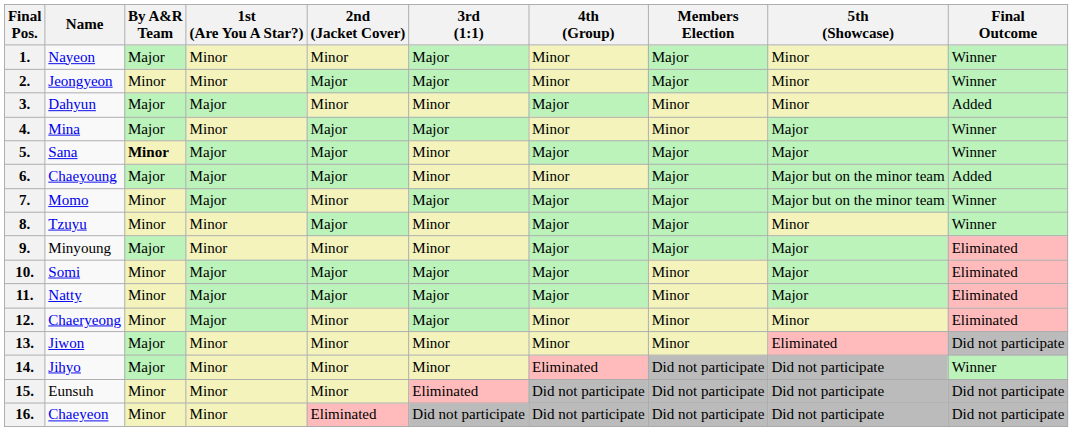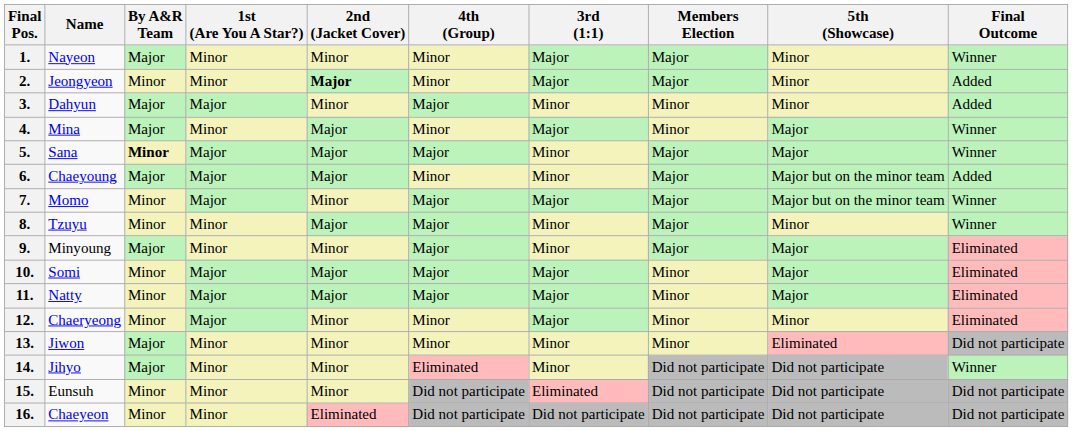 <table class="wikitable sortable">
 <tr>
 <th>Final<br>Pos.</th>
 <th>Name</th>
 <th>By A&R<br>Team</th>
 <th>1st<br>(Are You A Star?)</th>
 <th>2nd<br>(Jacket Cover)</th>
+<th>4th<br>(Group)</th>
 <th>3rd<br>(1:1)</th>
-<th>4th<br>(Group)</th>
 <th>Members<br>Election</th>
 <th>5th<br>(Showcase)</th>
 <th>Final<br>Outcome</th>
 </tr>
 <tr>
 <th>1.</th>
 <td><a href='#'>Nayeon</a></td>
 <td bgcolor="#BBF3BB">Major</td>
 <td bgcolor="#F3F3BB">Minor</td>
 <td bgcolor="#F3F3BB">Minor</td>
+<td bgcolor="#F3F3BB">Minor</td>
 <td bgcolor="#BBF3BB">Major</td>
-<td bgcolor="#F3F3BB">Minor</td>
 <td bgcolor="#BBF3BB">Major</td>
 <td bgcolor="#F3F3BB">Minor</td>
 <td bgcolor="#BBF3BB">Winner</td>
 </tr>
 <tr>
 <th>2.</th>
 <td><a href='#'>Jeongyeon</a></td>
 <td bgcolor="#F3F3BB">Minor</td>
 <td bgcolor="#F3F3BB">Minor</td>
+<td bgcolor="#BBF3BB"><strong>Major</strong></td>
+<td bgcolor="#F3F3BB">Minor</td>
 <td bgcolor="#BBF3BB">Major</td>
 <td bgcolor="#BBF3BB">Major</td>
 <td bgcolor="#F3F3BB">Minor</td>
-<td bgcolor="#BBF3BB">Major</td>
-<td bgcolor="#F3F3BB">Minor</td>
-<td bgcolor="#BBF3BB">Winner</td>
+<td bgcolor="#BBF3BB">Added</td>
 </tr>
 <tr>
 <th>3.</th>
 <td><a href='#'>Dahyun</a></td>
 <td bgcolor="#BBF3BB">Major</td>
 <td bgcolor="#BBF3BB">Major</td>
 <td bgcolor="#F3F3BB">Minor</td>
+<td bgcolor="#BBF3BB">Major</td>
 <td bgcolor="#F3F3BB">Minor</td>
-<td bgcolor="#BBF3BB">Major</td>
 <td bgcolor="#F3F3BB">Minor</td>
 <td bgcolor="#F3F3BB">Minor</td>
 <td bgcolor="#BBF3BB">Added</td>
 </tr>
 <tr>
 <th>4.</th>
 <td><a href='#'>Mina</a></td>
 <td bgcolor="#BBF3BB">Major</td>
 <td bgcolor="#F3F3BB">Minor</td>
 <td bgcolor="#BBF3BB">Major</td>
+<td bgcolor="#F3F3BB">Minor</td>
 <td bgcolor="#BBF3BB">Major</td>
-<td bgcolor="#F3F3BB">Minor</td>
 <td bgcolor="#F3F3BB">Minor</td>
 <td bgcolor="#BBF3BB">Major</td>
 <td bgcolor="#BBF3BB">Winner</td>
 </tr>
 <tr>
 <th>5.</th>
 <td><a href='#'>Sana</a></td>
 <td bgcolor="#F3F3BB"><strong>Minor</strong></td>
 <td bgcolor="#BBF3BB">Major</td>
 <td bgcolor="#BBF3BB">Major</td>
+<td bgcolor="#BBF3BB">Major</td>
 <td bgcolor="#F3F3BB">Minor</td>
-<td bgcolor="#BBF3BB">Major</td>
 <td bgcolor="#BBF3BB">Major</td>
 <td bgcolor="#BBF3BB">Major</td>
 <td bgcolor="#BBF3BB">Winner</td>
 </tr>
 <tr>
 <th>6.</th>
 <td><a href='#'>Chaeyoung</a></td>
 <td bgcolor="#BBF3BB">Major</td>
 <td bgcolor="#BBF3BB">Major</td>
 <td bgcolor="#BBF3BB">Major</td>
 <td bgcolor="#F3F3BB">Minor</td>
 <td bgcolor="#F3F3BB">Minor</td>
 <td bgcolor="#BBF3BB">Major</td>
 <td bgcolor="#BBF3BB">Major but on the minor team</td>
 <td bgcolor="#BBF3BB">Added</td>
 </tr>
 <tr>
 <th>7.</th>
 <td><a href='#'>Momo</a></td>
 <td bgcolor="#F3F3BB">Minor</td>
 <td bgcolor="#BBF3BB">Major</td>
 <td bgcolor="#F3F3BB">Minor</td>
 <td bgcolor="#BBF3BB">Major</td>
 <td bgcolor="#BBF3BB">Major</td>
 <td bgcolor="#BBF3BB">Major</td>
 <td bgcolor="#BBF3BB">Major but on the minor team</td>
 <td bgcolor="#BBF3BB">Winner</td>
 </tr>
 <tr>
 <th>8.</th>
 <td><a href='#'>Tzuyu</a></td>
 <td bgcolor="#F3F3BB">Minor</td>
 <td bgcolor="#F3F3BB">Minor</td>
 <td bgcolor="#BBF3BB">Major</td>
+<td bgcolor="#BBF3BB">Major</td>
 <td bgcolor="#F3F3BB">Minor</td>
-<td bgcolor="#BBF3BB">Major</td>
 <td bgcolor="#BBF3BB">Major</td>
 <td bgcolor="#F3F3BB">Minor</td>
 <td bgcolor="#BBF3BB">Winner</td>
 </tr>
 <tr>
 <th>9.</th>
 <td>Minyoung</td>
 <td bgcolor="#BBF3BB">Major</td>
 <td bgcolor="#F3F3BB">Minor</td>
 <td bgcolor="#F3F3BB">Minor</td>
+<td bgcolor="#BBF3BB">Major</td>
 <td bgcolor="#F3F3BB">Minor</td>
-<td bgcolor="#BBF3BB">Major</td>
 <td bgcolor="#BBF3BB">Major</td>
 <td bgcolor="#BBF3BB">Major</td>
 <td bgcolor="#FFBBBB">Eliminated</td>
 </tr>
 <tr>
 <th>10.</th>
 <td><a href='#'>Somi</a></td>
 <td bgcolor="#F3F3BB">Minor</td>
 <td bgcolor="#BBF3BB">Major</td>
 <td bgcolor="#BBF3BB">Major</td>
 <td bgcolor="#BBF3BB">Major</td>
 <td bgcolor="#BBF3BB">Major</td>
 <td bgcolor="#F3F3BB">Minor</td>
 <td bgcolor="#BBF3BB">Major</td>
 <td bgcolor="#FFBBBB">Eliminated</td>
 </tr>
 <tr>
 <th>11.</th>
 <td><a href='#'>Natty</a></td>
 <td bgcolor="#F3F3BB">Minor</td>
 <td bgcolor="#BBF3BB">Major</td>
 <td bgcolor="#BBF3BB">Major</td>
 <td bgcolor="#BBF3BB">Major</td>
 <td bgcolor="#BBF3BB">Major</td>
 <td bgcolor="#F3F3BB">Minor</td>
 <td bgcolor="#BBF3BB">Major</td>
 <td bgcolor="#FFBBBB">Eliminated</td>
 </tr>
 <tr>
 <th>12.</th>
 <td><a href='#'>Chaeryeong</a></td>
 <td bgcolor="#F3F3BB">Minor</td>
 <td bgcolor="#BBF3BB">Major</td>
 <td bgcolor="#F3F3BB">Minor</td>
+<td bgcolor="#F3F3BB">Minor</td>
 <td bgcolor="#BBF3BB">Major</td>
-<td bgcolor="#F3F3BB">Minor</td>
 <td bgcolor="#F3F3BB">Minor</td>
 <td bgcolor="#F3F3BB">Minor</td>
 <td bgcolor="#FFBBBB">Eliminated</td>
 </tr>
 <tr>
 <th>13.</th>
 <td><a href='#'>Jiwon</a></td>
 <td bgcolor="#BBF3BB">Major</td>
 <td bgcolor="#F3F3BB">Minor</td>
 <td bgcolor="#F3F3BB">Minor</td>
 <td bgcolor="#F3F3BB">Minor</td>
 <td bgcolor="#F3F3BB">Minor</td>
 <td bgcolor="#F3F3BB">Minor</td>
 <td bgcolor="#FFBBBB">Eliminated</td>
 <td bgcolor="#BBBBBB">Did not participate</td>
 </tr>
 <tr>
 <th>14.</th>
 <td><a href='#'>Jihyo</a></td>
 <td bgcolor="#BBF3BB">Major</td>
 <td bgcolor="#F3F3BB">Minor</td>
 <td bgcolor="#F3F3BB">Minor</td>
+<td bgcolor="#FFBBBB">Eliminated</td>
 <td bgcolor="#F3F3BB">Minor</td>
-<td bgcolor="#FFBBBB">Eliminated</td>
 <td bgcolor="#BBBBBB">Did not participate</td>
 <td bgcolor="#BBBBBB">Did not participate</td>
 <td bgcolor="#BBF3BB">Winner</td>
 </tr>
 <tr>
 <th>15.</th>
 <td>Eunsuh</td>
 <td bgcolor="#F3F3BB">Minor</td>
 <td bgcolor="#F3F3BB">Minor</td>
 <td bgcolor="#F3F3BB">Minor</td>
+<td bgcolor="#BBBBBB">Did not participate</td>
 <td bgcolor="#FFBBBB">Eliminated</td>
-<td bgcolor="#BBBBBB">Did not participate</td>
 <td bgcolor="#BBBBBB">Did not participate</td>
 <td bgcolor="#BBBBBB">Did not participate</td>
 <td bgcolor="#BBBBBB">Did not participate</td>
 </tr>
 <tr>
 <th>16.</th>
 <td><a href='#'>Chaeyeon</a></td>
 <td bgcolor="#F3F3BB">Minor</td>
 <td bgcolor="#F3F3BB">Minor</td>
 <td bgcolor="#FFBBBB">Eliminated</td>
 <td bgcolor="#BBBBBB">Did not participate</td>
 <td bgcolor="#BBBBBB">Did not participate</td>
 <td bgcolor="#BBBBBB">Did not participate</td>
 <td bgcolor="#BBBBBB">Did not participate</td>
 <td bgcolor="#BBBBBB">Did not participate</td>
 </tr>
 </table>
